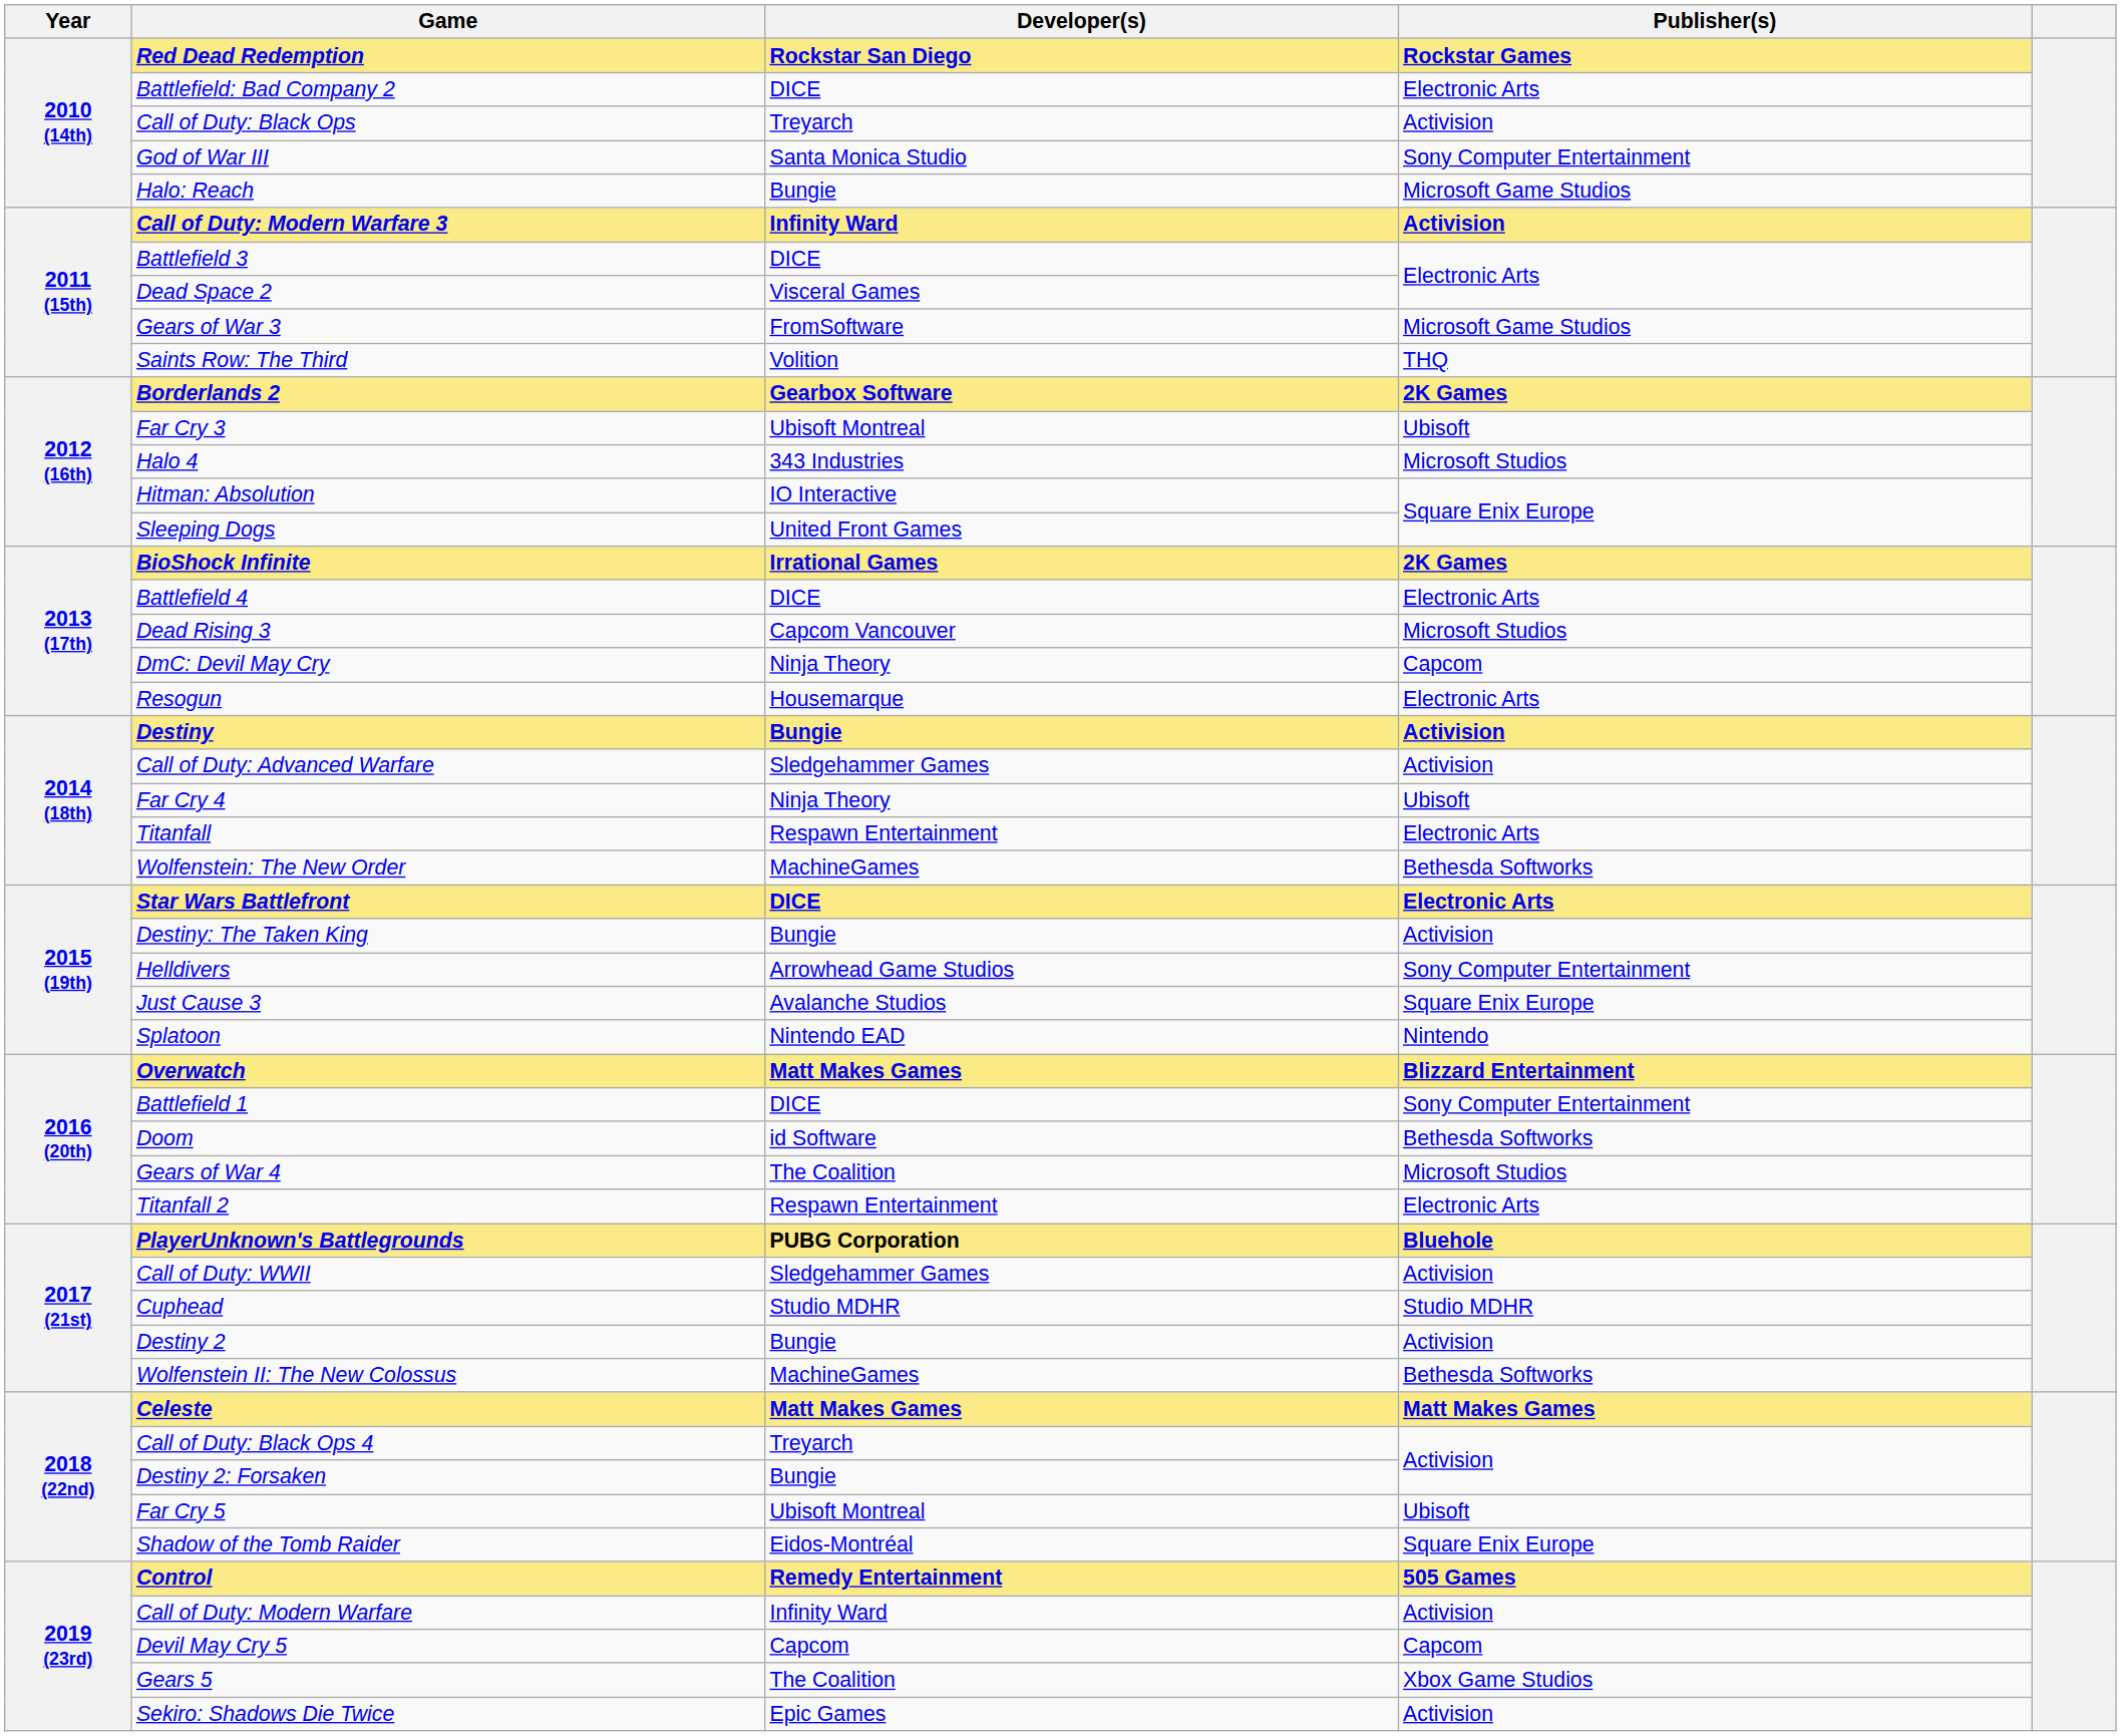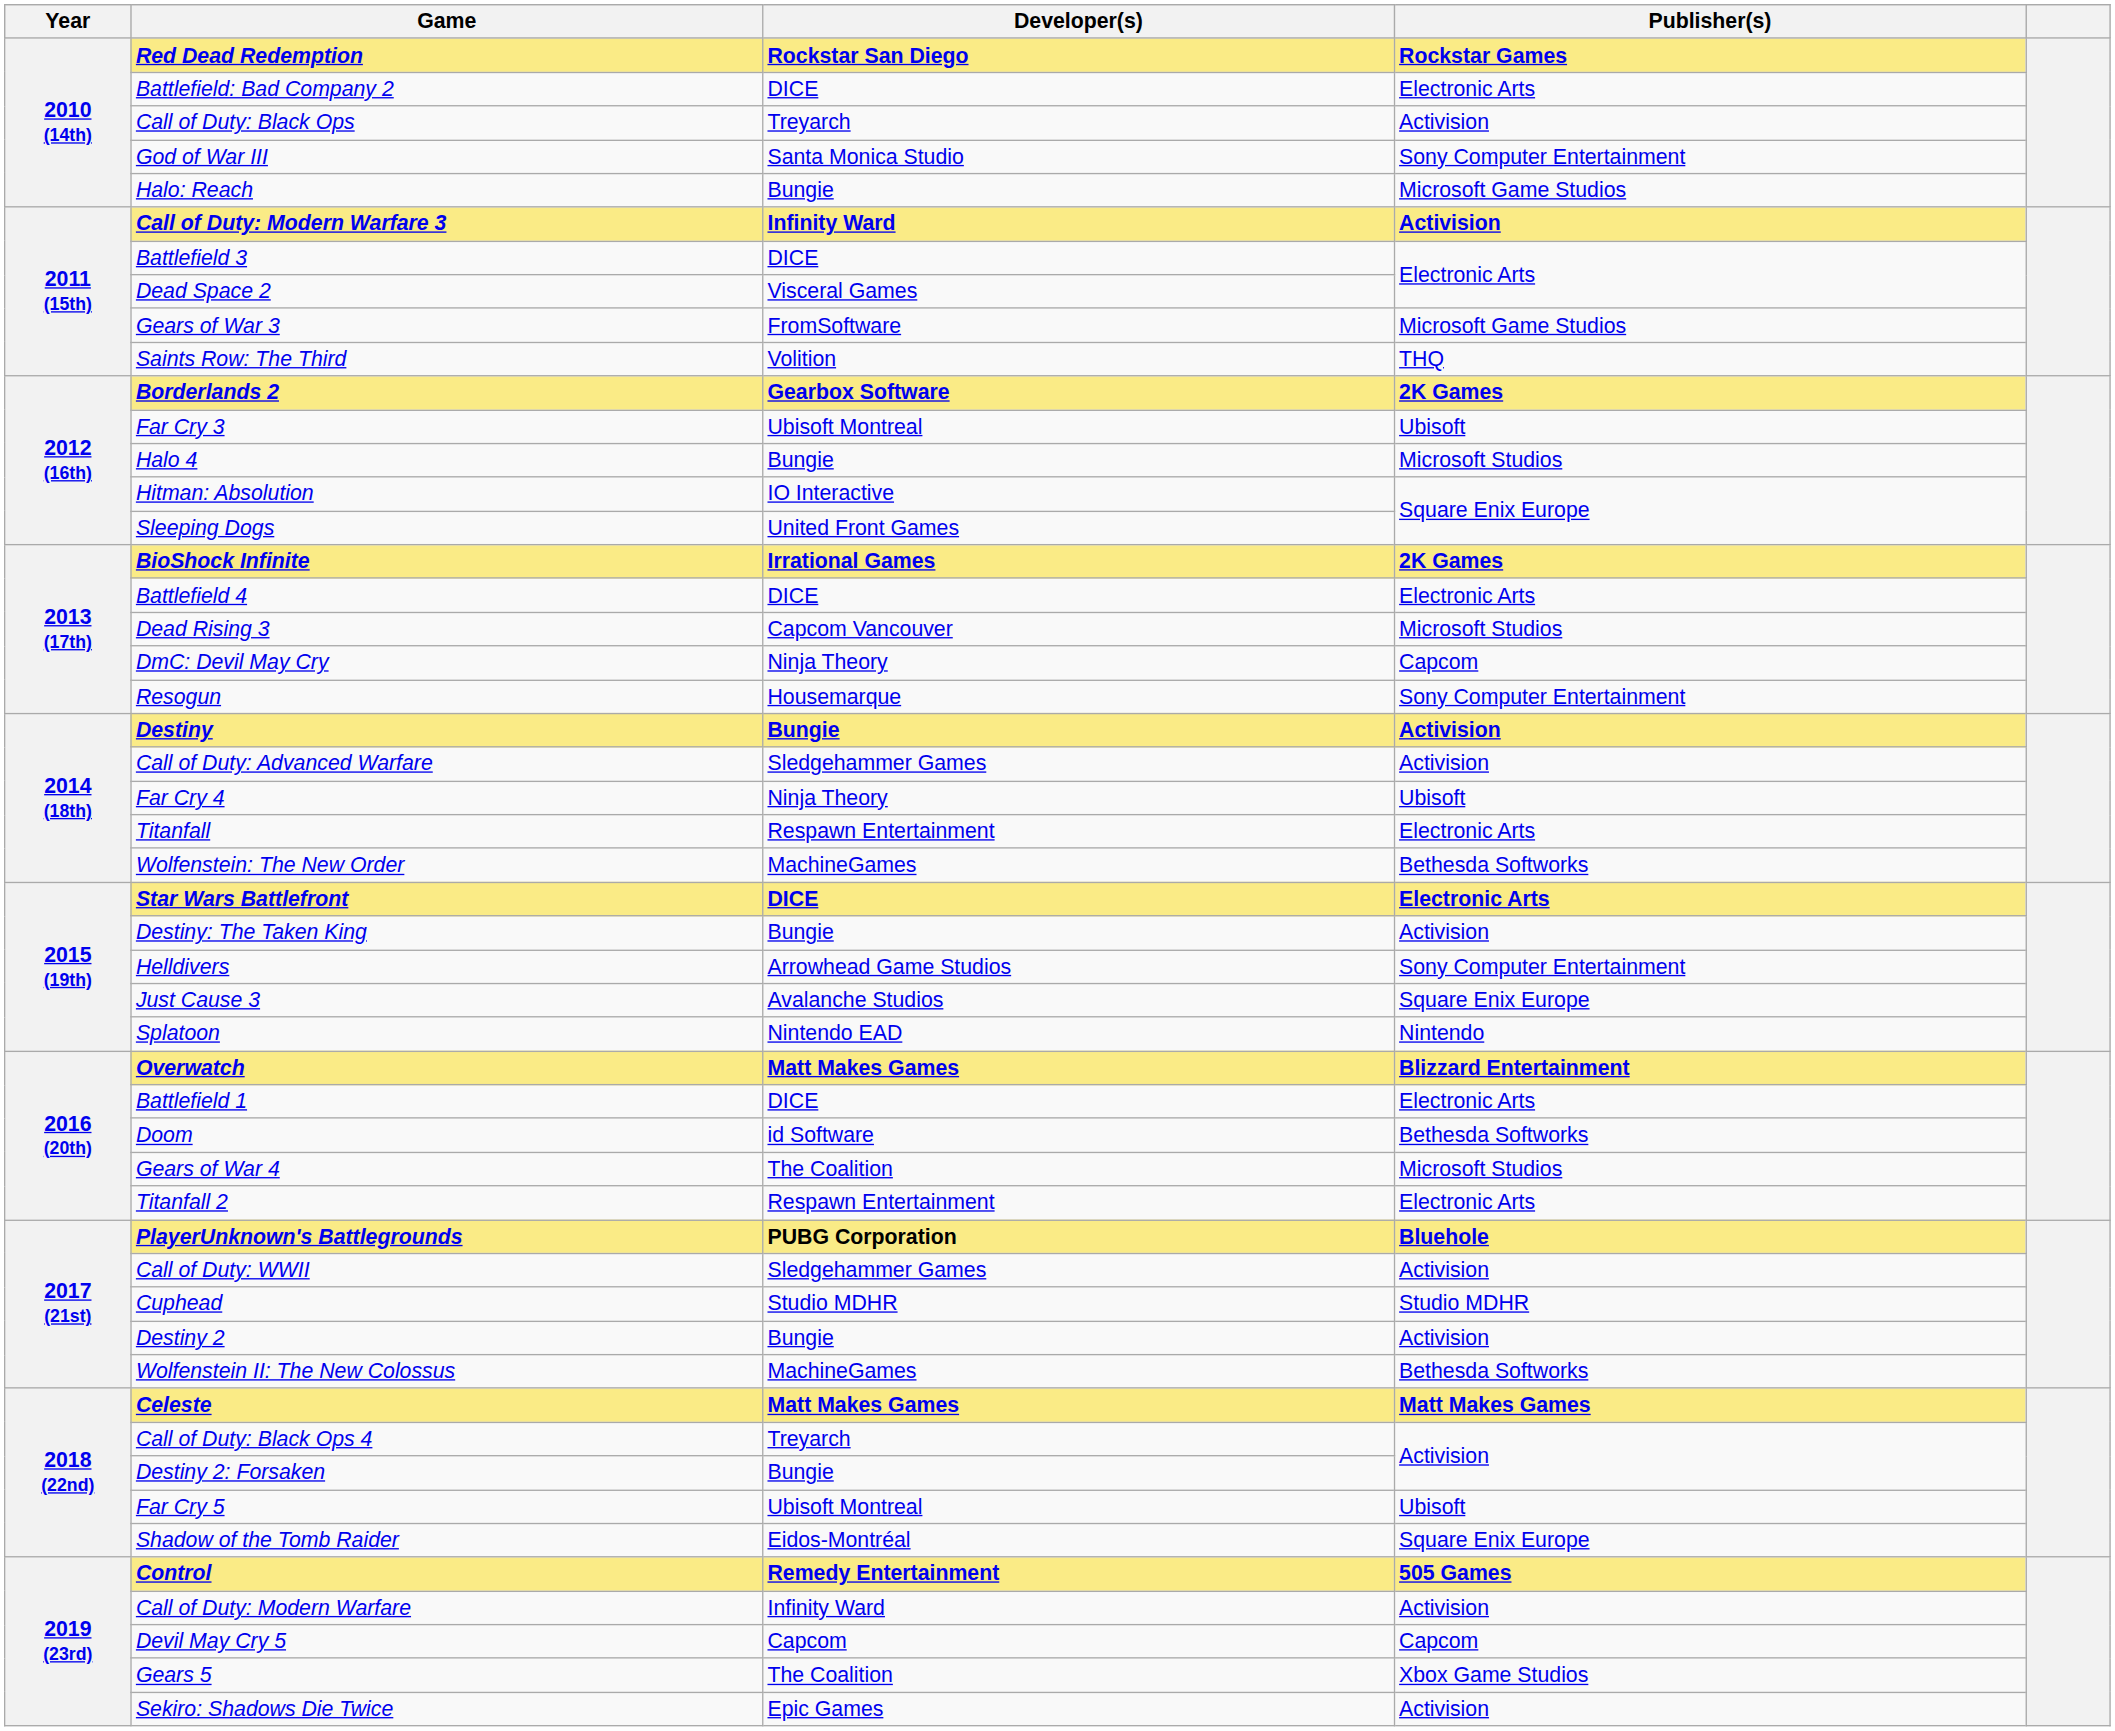 <table class="wikitable sortable" style="width:100%">
 <tr style="background:#bebebe">
 <th scope="col" style="width:6%;">Year</th>
 <th scope="col" style="width:30%;">Game</th>
 <th scope="col" style="width:30%;">Developer(s)</th>
 <th scope="col" style="width:30%;">Publisher(s)</th>
 <th scope="col" style="width:4%;" class="unsortable"></th>
 </tr>
 <tr>
 <th scope="row" rowspan="5" style="text-align:center"><a href='#'>2010</a> <br><small><a href='#'>(14th)</a> </small></th>
 <td style="background:#FAEB86"><strong><em><a href='#'>Red Dead Redemption</a></em></strong></td>
 <td style="background:#FAEB86"><strong><a href='#'>Rockstar San Diego</a></strong></td>
 <td style="background:#FAEB86"><strong><a href='#'>Rockstar Games</a></strong></td>
 <th scope="row" rowspan="5" style="text-align;center;"></th>
 </tr>
 <tr>
 <td><em><a href='#'>Battlefield: Bad Company 2</a></em></td>
 <td><a href='#'>DICE</a></td>
 <td><a href='#'>Electronic Arts</a></td>
 </tr>
 <tr>
 <td><em><a href='#'>Call of Duty: Black Ops</a></em></td>
 <td><a href='#'>Treyarch</a></td>
 <td><a href='#'>Activision</a></td>
 </tr>
 <tr>
 <td><em><a href='#'>God of War III</a></em></td>
 <td><a href='#'>Santa Monica Studio</a></td>
 <td><a href='#'>Sony Computer Entertainment</a></td>
 </tr>
 <tr>
 <td><em><a href='#'>Halo: Reach</a></em></td>
 <td><a href='#'>Bungie</a></td>
 <td><a href='#'>Microsoft Game Studios</a></td>
 </tr>
 <tr>
 <th scope="row" rowspan="5" style="text-align:center"><a href='#'>2011</a> <br><small><a href='#'>(15th)</a> </small></th>
 <td style="background:#FAEB86"><strong><em><a href='#'>Call of Duty: Modern Warfare 3</a></em></strong></td>
 <td style="background:#FAEB86"><strong><a href='#'>Infinity Ward</a></strong></td>
 <td style="background:#FAEB86"><strong><a href='#'>Activision</a></strong></td>
 <th scope="row" rowspan="5" style="text-align;center;"></th>
 </tr>
 <tr>
 <td><em><a href='#'>Battlefield 3</a></em></td>
 <td><a href='#'>DICE</a></td>
 <td rowspan=2><a href='#'>Electronic Arts</a></td>
 </tr>
 <tr>
 <td><em><a href='#'>Dead Space 2</a></em></td>
 <td><a href='#'>Visceral Games</a></td>
 </tr>
 <tr>
 <td><em><a href='#'>Gears of War 3</a></em></td>
 <td><a href='#'>FromSoftware</a></td>
 <td><a href='#'>Microsoft Game Studios</a></td>
 </tr>
 <tr>
 <td><em><a href='#'>Saints Row: The Third</a></em></td>
 <td><a href='#'>Volition</a></td>
 <td><a href='#'>THQ</a></td>
 </tr>
 <tr>
 <th scope="row" rowspan="5" style="text-align:center"><a href='#'>2012</a> <br><small><a href='#'>(16th)</a> </small></th>
 <td style="background:#FAEB86"><strong><em><a href='#'>Borderlands 2</a></em></strong></td>
 <td style="background:#FAEB86"><strong><a href='#'>Gearbox Software</a></strong></td>
 <td style="background:#FAEB86"><strong><a href='#'>2K Games</a></strong></td>
 <th scope="row" rowspan="5" style="text-align;center;"></th>
 </tr>
 <tr>
 <td><em><a href='#'>Far Cry 3</a></em></td>
 <td><a href='#'>Ubisoft Montreal</a></td>
 <td><a href='#'>Ubisoft</a></td>
 </tr>
 <tr>
 <td><em><a href='#'>Halo 4</a></em></td>
-<td><a href='#'>343 Industries</a></td>
+<td><a href='#'>Bungie</a></td>
 <td><a href='#'>Microsoft Studios</a></td>
 </tr>
 <tr>
 <td><em><a href='#'>Hitman: Absolution</a></em></td>
 <td><a href='#'>IO Interactive</a></td>
 <td rowspan=2><a href='#'>Square Enix Europe</a></td>
 </tr>
 <tr>
 <td><em><a href='#'>Sleeping Dogs</a></em></td>
 <td><a href='#'>United Front Games</a></td>
 </tr>
 <tr>
 <th scope="row" rowspan="5" style="text-align:center"><a href='#'>2013</a> <br><small><a href='#'>(17th)</a> </small></th>
 <td style="background:#FAEB86"><strong><em><a href='#'>BioShock Infinite</a></em></strong></td>
 <td style="background:#FAEB86"><strong><a href='#'>Irrational Games</a></strong></td>
 <td style="background:#FAEB86"><strong><a href='#'>2K Games</a></strong></td>
 <th scope="row" rowspan="5" style="text-align;center;"></th>
 </tr>
 <tr>
 <td><em><a href='#'>Battlefield 4</a></em></td>
 <td><a href='#'>DICE</a></td>
 <td><a href='#'>Electronic Arts</a></td>
 </tr>
 <tr>
 <td><em><a href='#'>Dead Rising 3</a></em></td>
 <td><a href='#'>Capcom Vancouver</a></td>
 <td><a href='#'>Microsoft Studios</a></td>
 </tr>
 <tr>
 <td><em><a href='#'>DmC: Devil May Cry</a></em></td>
 <td><a href='#'>Ninja Theory</a></td>
 <td><a href='#'>Capcom</a></td>
 </tr>
 <tr>
 <td><em><a href='#'>Resogun</a></em></td>
 <td><a href='#'>Housemarque</a></td>
-<td><a href='#'>Electronic Arts</a></td>
+<td><a href='#'>Sony Computer Entertainment</a></td>
 </tr>
 <tr>
 <th scope="row" rowspan="5" style="text-align:center"><a href='#'>2014</a> <br><small><a href='#'>(18th)</a> </small></th>
 <td style="background:#FAEB86"><strong><em><a href='#'>Destiny</a></em></strong></td>
 <td style="background:#FAEB86"><strong><a href='#'>Bungie</a></strong></td>
 <td style="background:#FAEB86"><strong><a href='#'>Activision</a></strong></td>
 <th scope="row" rowspan="5" style="text-align;center;"></th>
 </tr>
 <tr>
 <td><em><a href='#'>Call of Duty: Advanced Warfare</a></em></td>
 <td><a href='#'>Sledgehammer Games</a></td>
 <td><a href='#'>Activision</a></td>
 </tr>
 <tr>
 <td><em><a href='#'>Far Cry 4</a></em></td>
 <td><a href='#'>Ninja Theory</a></td>
 <td><a href='#'>Ubisoft</a></td>
 </tr>
 <tr>
 <td><em><a href='#'>Titanfall</a></em></td>
 <td><a href='#'>Respawn Entertainment</a></td>
 <td><a href='#'>Electronic Arts</a></td>
 </tr>
 <tr>
 <td><em><a href='#'>Wolfenstein: The New Order</a></em></td>
 <td><a href='#'>MachineGames</a></td>
 <td><a href='#'>Bethesda Softworks</a></td>
 </tr>
 <tr>
 <th scope="row" rowspan="5" style="text-align:center"><a href='#'>2015</a> <br><small><a href='#'>(19th)</a> </small></th>
 <td style="background:#FAEB86"><strong><em><a href='#'>Star Wars Battlefront</a></em></strong></td>
 <td style="background:#FAEB86"><strong><a href='#'>DICE</a></strong></td>
 <td style="background:#FAEB86"><strong><a href='#'>Electronic Arts</a></strong></td>
 <th scope="row" rowspan="5" style="text-align;center;"></th>
 </tr>
 <tr>
 <td><em><a href='#'>Destiny: The Taken King</a></em></td>
 <td><a href='#'>Bungie</a></td>
 <td><a href='#'>Activision</a></td>
 </tr>
 <tr>
 <td><em><a href='#'>Helldivers</a></em></td>
 <td><a href='#'>Arrowhead Game Studios</a></td>
 <td><a href='#'>Sony Computer Entertainment</a></td>
 </tr>
 <tr>
 <td><em><a href='#'>Just Cause 3</a></em></td>
 <td><a href='#'>Avalanche Studios</a></td>
 <td><a href='#'>Square Enix Europe</a></td>
 </tr>
 <tr>
 <td><em><a href='#'>Splatoon</a></em></td>
 <td><a href='#'>Nintendo EAD</a></td>
 <td><a href='#'>Nintendo</a></td>
 </tr>
 <tr>
 <th scope="row" rowspan="5" style="text-align:center"><a href='#'>2016</a> <br><small><a href='#'>(20th)</a> </small></th>
 <td style="background:#FAEB86"><strong><em><a href='#'>Overwatch</a></em></strong></td>
 <td style="background:#FAEB86"><strong><a href='#'>Matt Makes Games</a></strong></td>
 <td style="background:#FAEB86"><strong><a href='#'>Blizzard Entertainment</a></strong></td>
 <th scope="row" rowspan="5" style="text-align;center;"></th>
 </tr>
 <tr>
 <td><em><a href='#'>Battlefield 1</a></em></td>
 <td><a href='#'>DICE</a></td>
-<td><a href='#'>Sony Computer Entertainment</a></td>
+<td><a href='#'>Electronic Arts</a></td>
 </tr>
 <tr>
 <td><em><a href='#'>Doom</a></em></td>
 <td><a href='#'>id Software</a></td>
 <td><a href='#'>Bethesda Softworks</a></td>
 </tr>
 <tr>
 <td><em><a href='#'>Gears of War 4</a></em></td>
 <td><a href='#'>The Coalition</a></td>
 <td><a href='#'>Microsoft Studios</a></td>
 </tr>
 <tr>
 <td><em><a href='#'>Titanfall 2</a></em></td>
 <td><a href='#'>Respawn Entertainment</a></td>
 <td><a href='#'>Electronic Arts</a></td>
 </tr>
 <tr>
 <th scope="row" rowspan="5" style="text-align:center"><a href='#'>2017</a> <br><small><a href='#'>(21st)</a> </small></th>
 <td style="background:#FAEB86"><strong><em><a href='#'>PlayerUnknown's Battlegrounds</a></em></strong></td>
 <td style="background:#FAEB86"><strong>PUBG Corporation</strong></td>
 <td style="background:#FAEB86"><strong><a href='#'>Bluehole</a></strong></td>
 <th scope="row" rowspan="5" style="text-align;center;"></th>
 </tr>
 <tr>
 <td><em><a href='#'>Call of Duty: WWII</a></em></td>
 <td><a href='#'>Sledgehammer Games</a></td>
 <td><a href='#'>Activision</a></td>
 </tr>
 <tr>
 <td><em><a href='#'>Cuphead</a></em></td>
 <td><a href='#'>Studio MDHR</a></td>
 <td><a href='#'>Studio MDHR</a></td>
 </tr>
 <tr>
 <td><em><a href='#'>Destiny 2</a></em></td>
 <td><a href='#'>Bungie</a></td>
 <td><a href='#'>Activision</a></td>
 </tr>
 <tr>
 <td><em><a href='#'>Wolfenstein II: The New Colossus</a></em></td>
 <td><a href='#'>MachineGames</a></td>
 <td><a href='#'>Bethesda Softworks</a></td>
 </tr>
 <tr>
 <th scope="row" rowspan="5" style="text-align:center"><a href='#'>2018</a> <br><small><a href='#'>(22nd)</a> </small></th>
 <td style="background:#FAEB86"><strong><em><a href='#'>Celeste</a></em></strong></td>
 <td style="background:#FAEB86"><strong><a href='#'>Matt Makes Games</a></strong></td>
 <td style="background:#FAEB86"><strong><a href='#'>Matt Makes Games</a></strong></td>
 <th scope="row" rowspan="5" style="text-align;center;"></th>
 </tr>
 <tr>
 <td><em><a href='#'>Call of Duty: Black Ops 4</a></em></td>
 <td><a href='#'>Treyarch</a></td>
 <td rowspan=2><a href='#'>Activision</a></td>
 </tr>
 <tr>
 <td><em><a href='#'>Destiny 2: Forsaken</a></em></td>
 <td><a href='#'>Bungie</a></td>
 </tr>
 <tr>
 <td><em><a href='#'>Far Cry 5</a></em></td>
 <td><a href='#'>Ubisoft Montreal</a></td>
 <td><a href='#'>Ubisoft</a></td>
 </tr>
 <tr>
 <td><em><a href='#'>Shadow of the Tomb Raider</a></em></td>
 <td><a href='#'>Eidos-Montréal</a></td>
 <td><a href='#'>Square Enix Europe</a></td>
 </tr>
 <tr>
 <th scope="row" rowspan="5" style="text-align:center"><a href='#'>2019</a> <br><small><a href='#'>(23rd)</a> </small></th>
 <td style="background:#FAEB86"><strong><em><a href='#'>Control</a></em></strong></td>
 <td style="background:#FAEB86"><strong><a href='#'>Remedy Entertainment</a></strong></td>
 <td style="background:#FAEB86"><strong><a href='#'>505 Games</a></strong></td>
 <th scope="row" rowspan="5" style="text-align;center;"></th>
 </tr>
 <tr>
 <td><em><a href='#'>Call of Duty: Modern Warfare</a></em></td>
 <td><a href='#'>Infinity Ward</a></td>
 <td><a href='#'>Activision</a></td>
 </tr>
 <tr>
 <td><em><a href='#'>Devil May Cry 5</a></em></td>
 <td><a href='#'>Capcom</a></td>
 <td><a href='#'>Capcom</a></td>
 </tr>
 <tr>
 <td><em><a href='#'>Gears 5</a></em></td>
 <td><a href='#'>The Coalition</a></td>
 <td><a href='#'>Xbox Game Studios</a></td>
 </tr>
 <tr>
 <td><em><a href='#'>Sekiro: Shadows Die Twice</a></em></td>
 <td><a href='#'>Epic Games</a></td>
 <td><a href='#'>Activision</a></td>
 </tr>
 </table>
